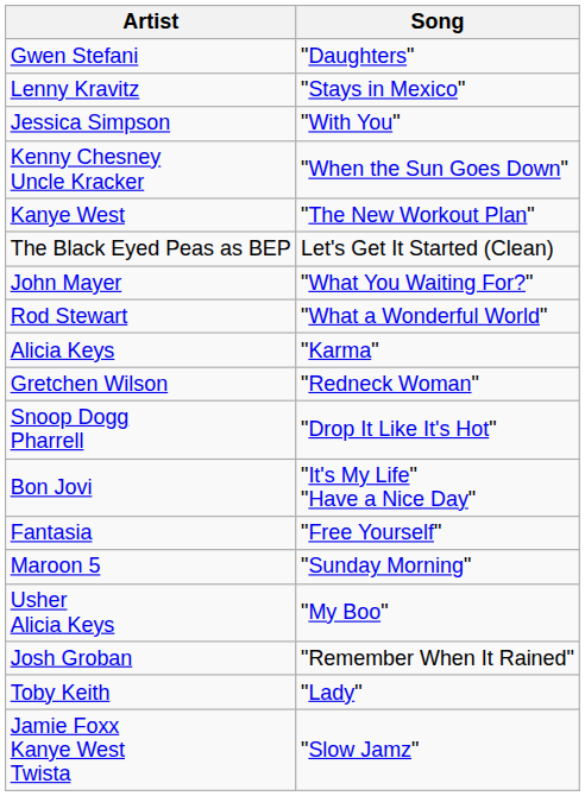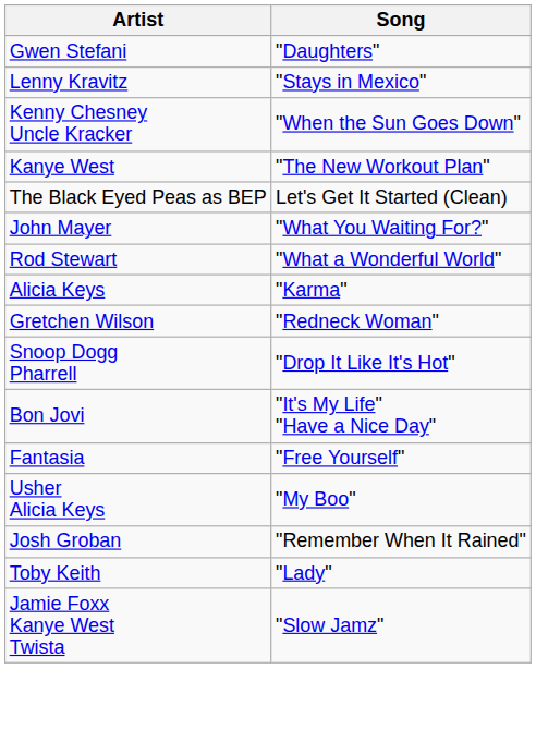 <table class="wikitable">
 <tr>
 <th>Artist</th>
 <th>Song</th>
 </tr>
 <tr>
 <td><a href='#'>Gwen Stefani</a></td>
 <td>"<a href='#'>Daughters</a>"</td>
 </tr>
 <tr>
 <td><a href='#'>Lenny Kravitz</a></td>
 <td>"<a href='#'>Stays in Mexico</a>"</td>
-</tr>
-<tr>
-<td><a href='#'>Jessica Simpson</a></td>
-<td>"<a href='#'>With You</a>"</td>
 </tr>
 <tr>
 <td><a href='#'>Kenny Chesney</a><br><a href='#'>Uncle Kracker</a></td>
 <td>"<a href='#'>When the Sun Goes Down</a>"</td>
 </tr>
 <tr>
 <td><a href='#'>Kanye West</a></td>
 <td>"<a href='#'>The New Workout Plan</a>"</td>
 </tr>
 <tr>
 <td>The Black Eyed Peas as BEP</td>
 <td>Let's Get It Started (Clean)</td>
 </tr>
 <tr>
 <td><a href='#'>John Mayer</a></td>
 <td>"<a href='#'>What You Waiting For?</a>"</td>
 </tr>
 <tr>
 <td><a href='#'>Rod Stewart</a></td>
 <td>"<a href='#'>What a Wonderful World</a>"</td>
 </tr>
 <tr>
 <td><a href='#'>Alicia Keys</a></td>
 <td>"<a href='#'>Karma</a>"</td>
 </tr>
 <tr>
 <td><a href='#'>Gretchen Wilson</a></td>
 <td>"<a href='#'>Redneck Woman</a>"</td>
 </tr>
 <tr>
 <td><a href='#'>Snoop Dogg</a><br><a href='#'>Pharrell</a></td>
 <td>"<a href='#'>Drop It Like It's Hot</a>"</td>
 </tr>
 <tr>
 <td><a href='#'>Bon Jovi</a></td>
 <td>"<a href='#'>It's My Life</a>"<br>"<a href='#'>Have a Nice Day</a>"</td>
 </tr>
 <tr>
 <td><a href='#'>Fantasia</a></td>
 <td>"<a href='#'>Free Yourself</a>"</td>
 </tr>
 <tr>
-<td><a href='#'>Maroon 5</a></td>
-<td>"<a href='#'>Sunday Morning</a>"</td>
-</tr>
-<tr>
 <td><a href='#'>Usher</a><br><a href='#'>Alicia Keys</a></td>
 <td>"<a href='#'>My Boo</a>"</td>
 </tr>
 <tr>
 <td><a href='#'>Josh Groban</a></td>
 <td>"Remember When It Rained"</td>
 </tr>
 <tr>
 <td><a href='#'>Toby Keith</a></td>
 <td>"<a href='#'>Lady</a>"</td>
 </tr>
 <tr>
 <td><a href='#'>Jamie Foxx</a><br><a href='#'>Kanye West</a><br><a href='#'>Twista</a></td>
 <td>"<a href='#'>Slow Jamz</a>"</td>
 </tr>
 </table>
